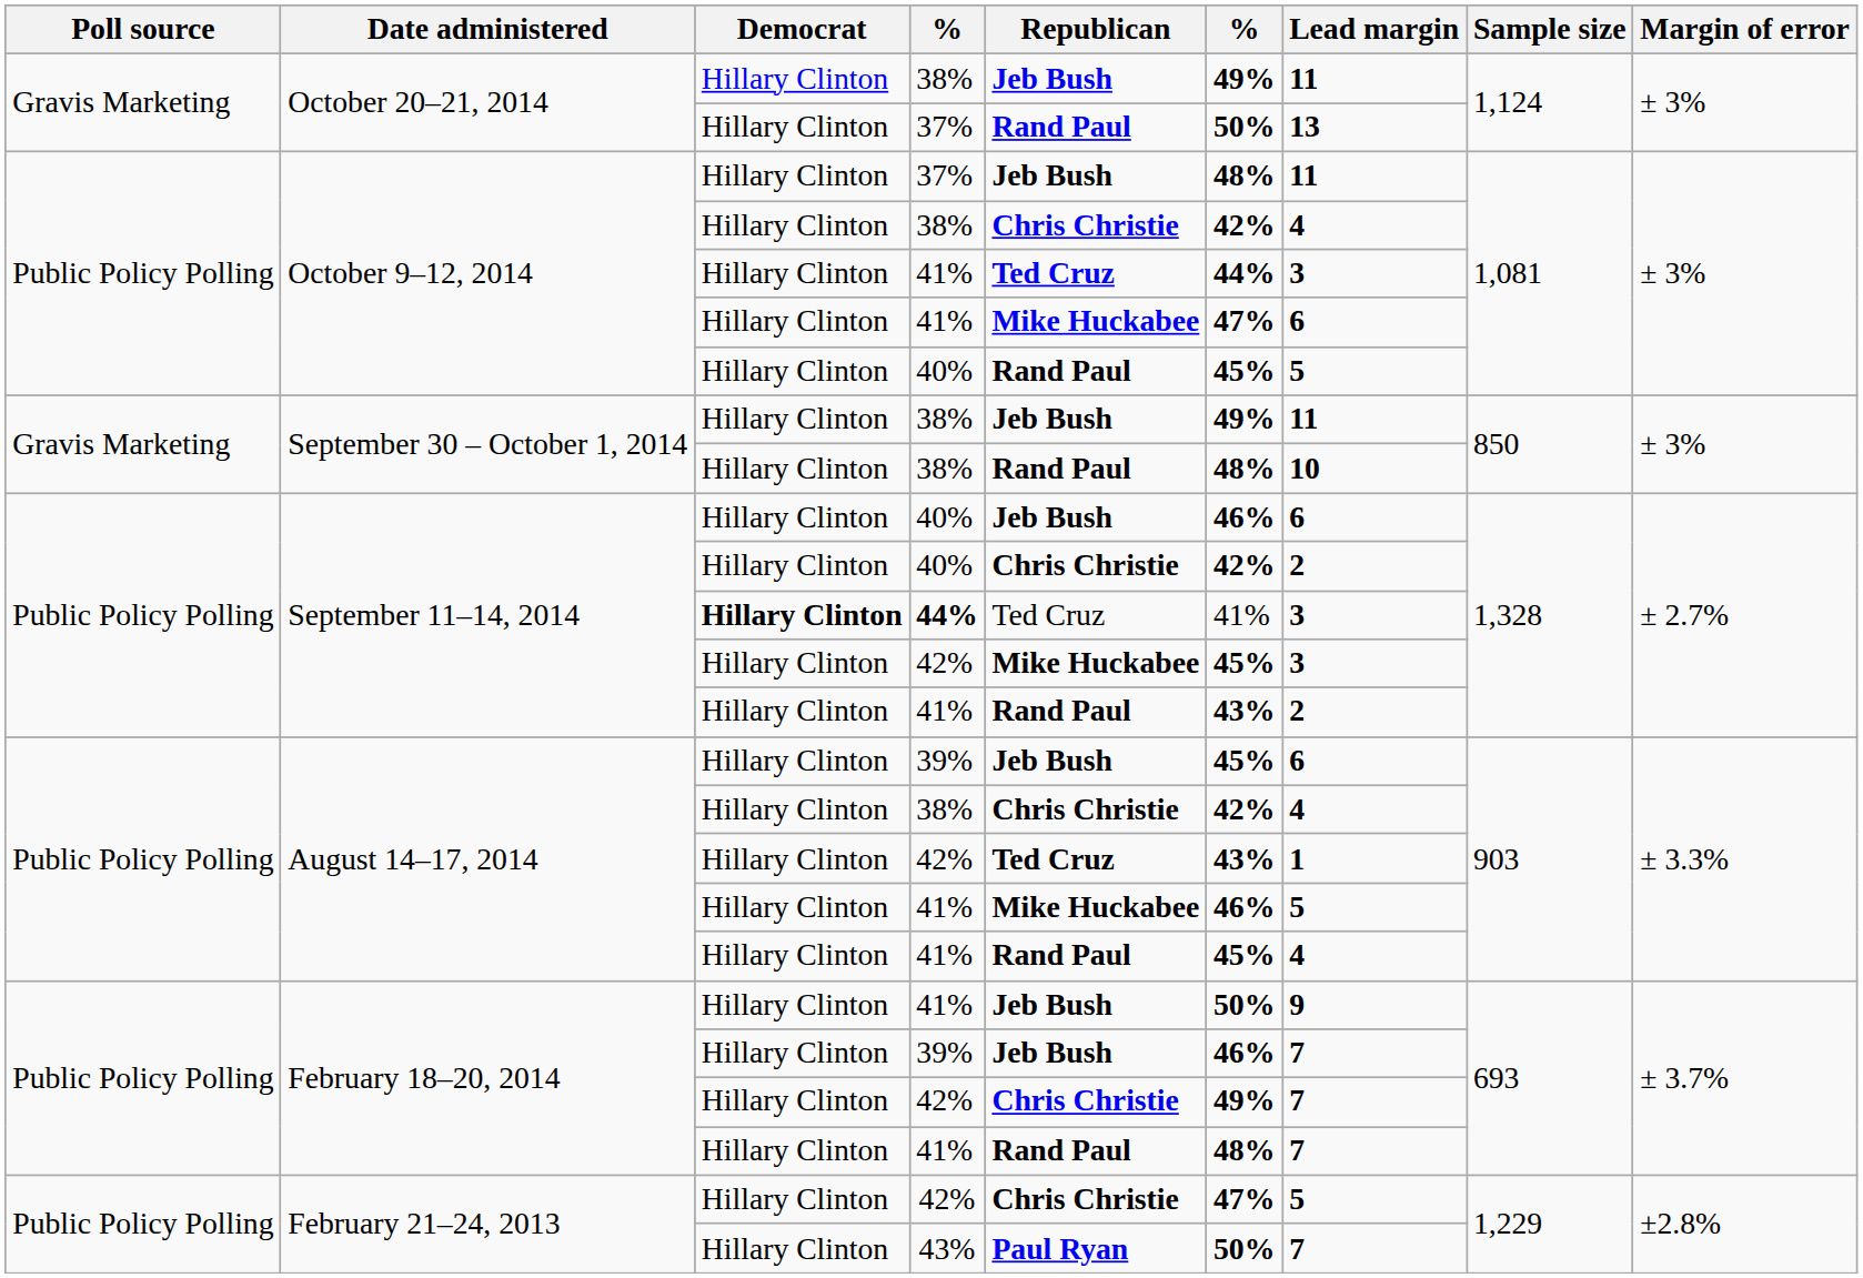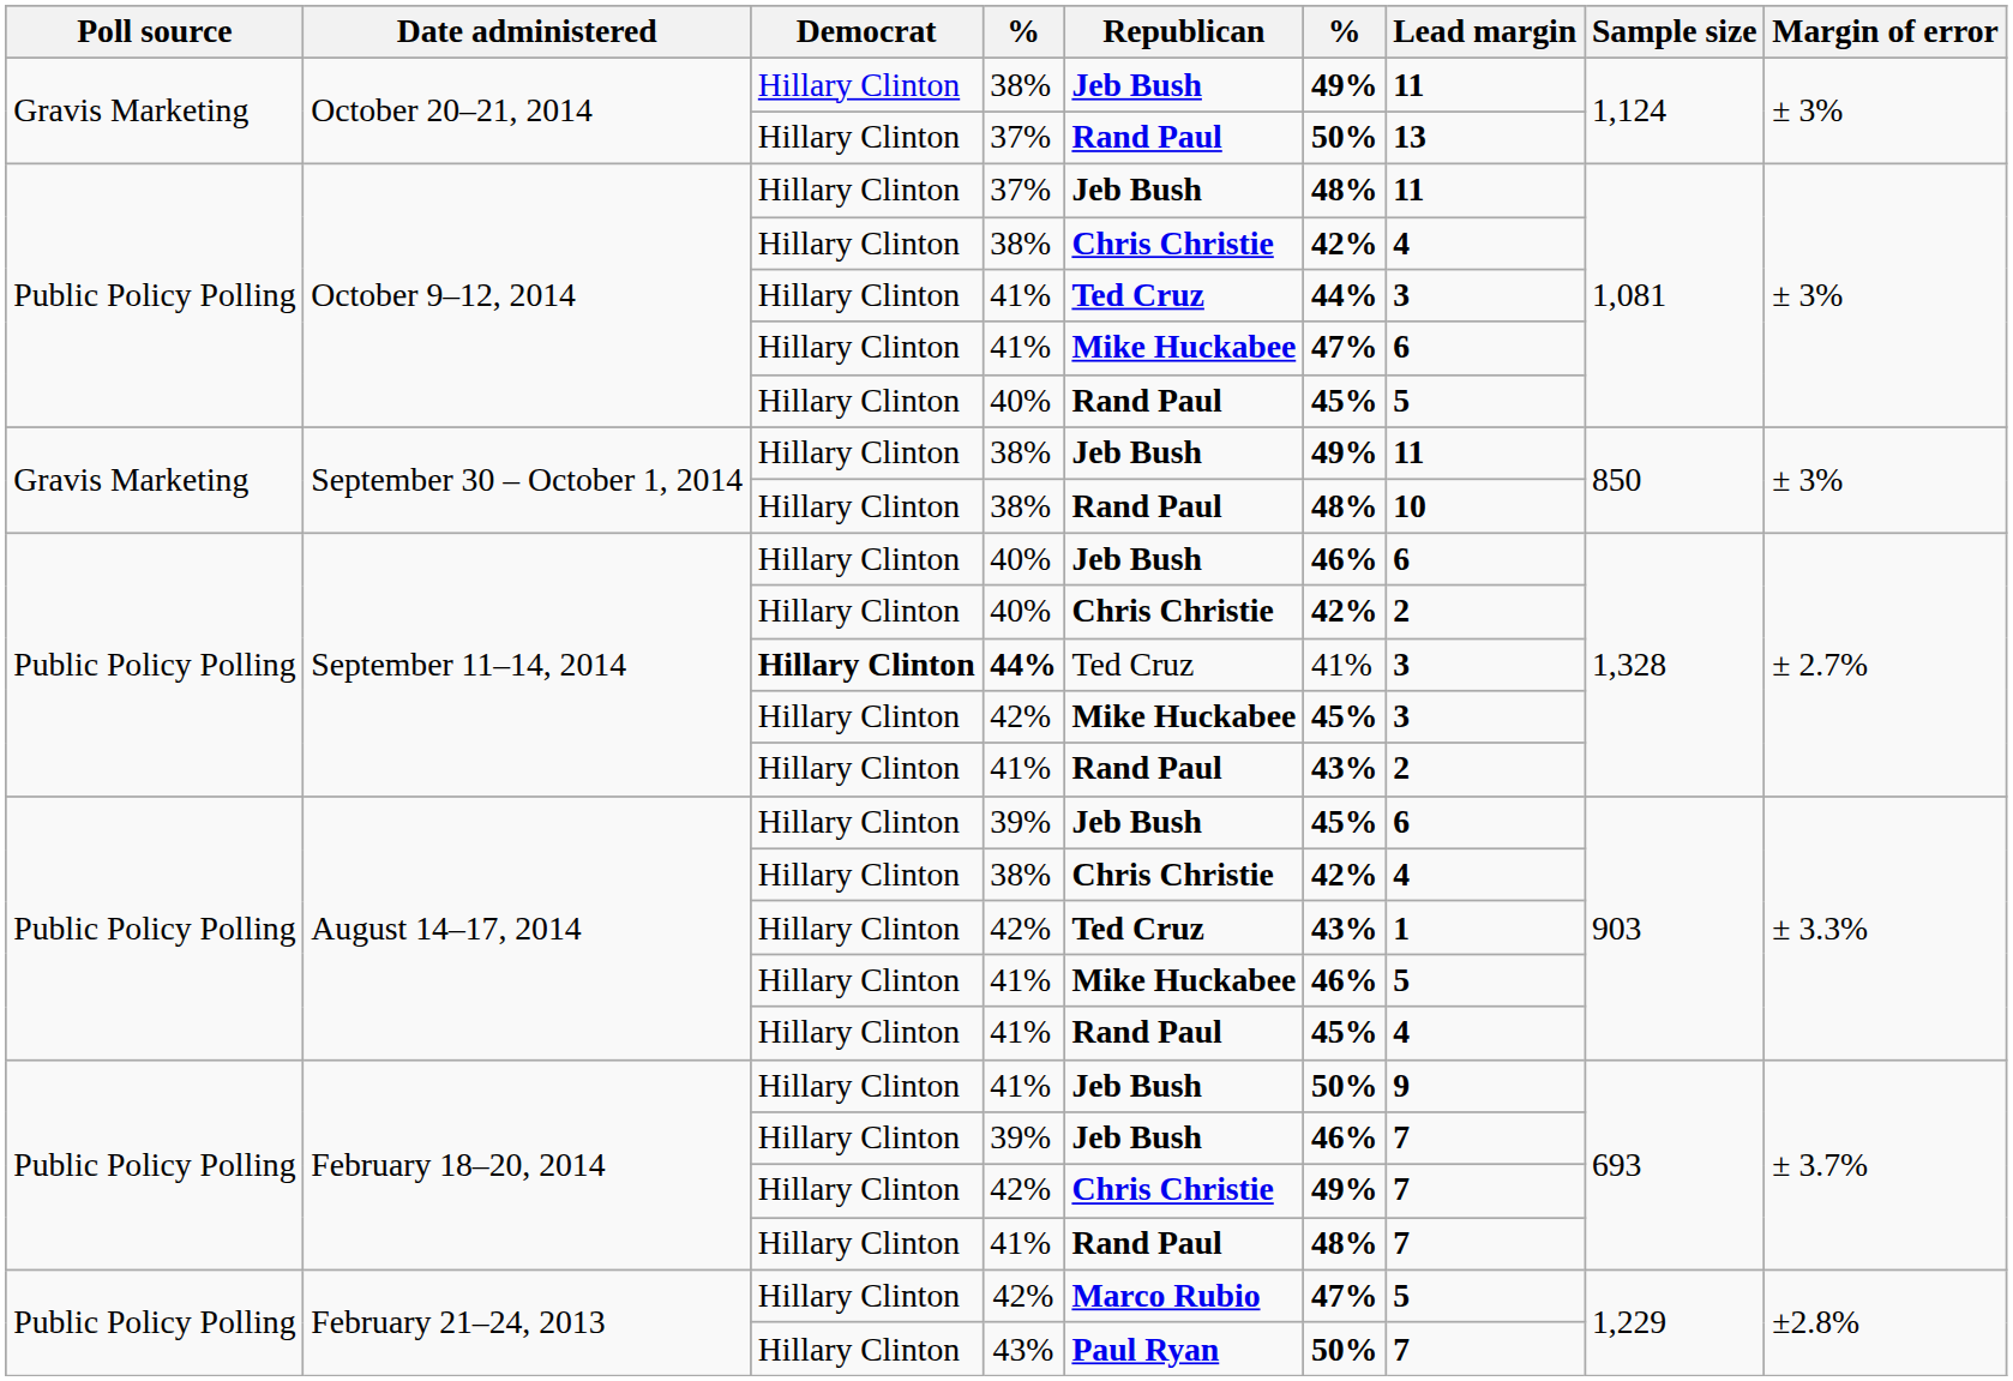 <table class="wikitable">
 <tr valign=bottom>
 <th>Poll source</th>
 <th>Date administered</th>
 <th>Democrat</th>
 <th>%</th>
 <th>Republican</th>
 <th>%</th>
 <th>Lead margin</th>
 <th>Sample size</th>
 <th>Margin of error</th>
 </tr>
 <tr>
 <td rowspan=2>Gravis Marketing</td>
 <td rowspan=2>October 20–21, 2014</td>
 <td><a href='#'>Hillary Clinton</a></td>
 <td>38%</td>
 <td><strong><a href='#'>Jeb Bush</a></strong></td>
 <td><strong>49%</strong></td>
 <td><strong>11</strong></td>
 <td rowspan=2>1,124</td>
 <td rowspan=2>± 3%</td>
 </tr>
 <tr>
 <td>Hillary Clinton</td>
 <td>37%</td>
 <td><strong><a href='#'>Rand Paul</a></strong></td>
 <td><strong>50%</strong></td>
 <td><strong>13</strong></td>
 </tr>
 <tr>
 <td rowspan=5>Public Policy Polling</td>
 <td rowspan=5>October 9–12, 2014</td>
 <td>Hillary Clinton</td>
 <td>37%</td>
 <td><strong>Jeb Bush</strong></td>
 <td><strong>48%</strong></td>
 <td><strong>11</strong></td>
 <td rowspan=5>1,081</td>
 <td rowspan=5>± 3%</td>
 </tr>
 <tr>
 <td>Hillary Clinton</td>
 <td>38%</td>
 <td><strong><a href='#'>Chris Christie</a></strong></td>
 <td><strong>42%</strong></td>
 <td><strong>4</strong></td>
 </tr>
 <tr>
 <td>Hillary Clinton</td>
 <td>41%</td>
 <td><strong><a href='#'>Ted Cruz</a></strong></td>
 <td><strong>44%</strong></td>
 <td><strong>3</strong></td>
 </tr>
 <tr>
 <td>Hillary Clinton</td>
 <td>41%</td>
 <td><strong><a href='#'>Mike Huckabee</a></strong></td>
 <td><strong>47%</strong></td>
 <td><strong>6</strong></td>
 </tr>
 <tr>
 <td>Hillary Clinton</td>
 <td>40%</td>
 <td><strong>Rand Paul</strong></td>
 <td><strong>45%</strong></td>
 <td><strong>5</strong></td>
 </tr>
 <tr>
 <td rowspan=2>Gravis Marketing</td>
 <td rowspan=2>September 30 – October 1, 2014</td>
 <td>Hillary Clinton</td>
 <td>38%</td>
 <td><strong>Jeb Bush</strong></td>
 <td><strong>49%</strong></td>
 <td><strong>11</strong></td>
 <td rowspan=2>850</td>
 <td rowspan=2>± 3%</td>
 </tr>
 <tr>
 <td>Hillary Clinton</td>
 <td>38%</td>
 <td><strong>Rand Paul</strong></td>
 <td><strong>48%</strong></td>
 <td><strong>10</strong></td>
 </tr>
 <tr>
 <td rowspan=5>Public Policy Polling</td>
 <td rowspan=5>September 11–14, 2014</td>
 <td>Hillary Clinton</td>
 <td>40%</td>
 <td><strong>Jeb Bush</strong></td>
 <td><strong>46%</strong></td>
 <td><strong>6</strong></td>
 <td rowspan=5>1,328</td>
 <td rowspan=5>± 2.7%</td>
 </tr>
 <tr>
 <td>Hillary Clinton</td>
 <td>40%</td>
 <td><strong>Chris Christie</strong></td>
 <td><strong>42%</strong></td>
 <td><strong>2</strong></td>
 </tr>
 <tr>
 <td><strong>Hillary Clinton</strong></td>
 <td><strong>44%</strong></td>
 <td>Ted Cruz</td>
 <td>41%</td>
 <td><strong>3</strong></td>
 </tr>
 <tr>
 <td>Hillary Clinton</td>
 <td>42%</td>
 <td><strong>Mike Huckabee</strong></td>
 <td><strong>45%</strong></td>
 <td><strong>3</strong></td>
 </tr>
 <tr>
 <td>Hillary Clinton</td>
 <td>41%</td>
 <td><strong>Rand Paul</strong></td>
 <td><strong>43%</strong></td>
 <td><strong>2</strong></td>
 </tr>
 <tr>
 <td rowspan=5>Public Policy Polling</td>
 <td rowspan=5>August 14–17, 2014</td>
 <td>Hillary Clinton</td>
 <td>39%</td>
 <td><strong>Jeb Bush</strong></td>
 <td><strong>45%</strong></td>
 <td><strong>6</strong></td>
 <td rowspan=5>903</td>
 <td rowspan=5>± 3.3%</td>
 </tr>
 <tr>
 <td>Hillary Clinton</td>
 <td>38%</td>
 <td><strong>Chris Christie</strong></td>
 <td><strong>42%</strong></td>
 <td><strong>4</strong></td>
 </tr>
 <tr>
 <td>Hillary Clinton</td>
 <td>42%</td>
 <td><strong>Ted Cruz</strong></td>
 <td><strong>43%</strong></td>
 <td><strong>1</strong></td>
 </tr>
 <tr>
 <td>Hillary Clinton</td>
 <td>41%</td>
 <td><strong>Mike Huckabee</strong></td>
 <td><strong>46%</strong></td>
 <td><strong>5</strong></td>
 </tr>
 <tr>
 <td>Hillary Clinton</td>
 <td>41%</td>
 <td><strong>Rand Paul</strong></td>
 <td><strong>45%</strong></td>
 <td><strong>4</strong></td>
 </tr>
 <tr>
 <td rowspan=4>Public Policy Polling</td>
 <td rowspan=4>February 18–20, 2014</td>
 <td>Hillary Clinton</td>
 <td>41%</td>
 <td><strong>Jeb Bush</strong></td>
 <td><strong>50%</strong></td>
 <td><strong>9</strong></td>
 <td rowspan=4>693</td>
 <td rowspan=4>± 3.7%</td>
 </tr>
 <tr>
 <td>Hillary Clinton</td>
 <td>39%</td>
 <td><strong>Jeb Bush</strong></td>
 <td><strong>46%</strong></td>
 <td><strong>7</strong></td>
 </tr>
 <tr>
 <td>Hillary Clinton</td>
 <td>42%</td>
 <td><strong><a href='#'>Chris Christie</a></strong></td>
 <td><strong>49%</strong></td>
 <td><strong>7</strong></td>
 </tr>
 <tr>
 <td>Hillary Clinton</td>
 <td>41%</td>
 <td><strong>Rand Paul</strong></td>
 <td><strong>48%</strong></td>
 <td><strong>7</strong></td>
 </tr>
 <tr>
 <td rowspan=2>Public Policy Polling</td>
 <td rowspan=2>February 21–24, 2013</td>
 <td>Hillary Clinton</td>
 <td align=center>42%</td>
-<td><strong>Chris Christie</strong></td>
+<td><strong><a href='#'>Marco Rubio</a></strong></td>
 <td><strong>47%</strong></td>
 <td><strong>5</strong></td>
 <td rowspan=2>1,229</td>
 <td rowspan=2>±2.8%</td>
 </tr>
 <tr>
 <td>Hillary Clinton</td>
 <td align=center>43%</td>
 <td><strong><a href='#'>Paul Ryan</a></strong></td>
 <td><strong>50%</strong></td>
 <td><strong>7</strong></td>
 </tr>
 </table>
